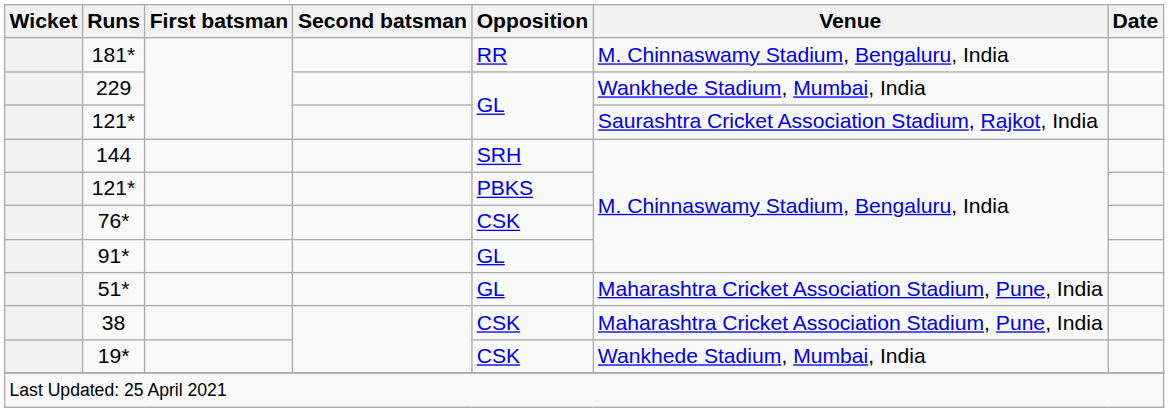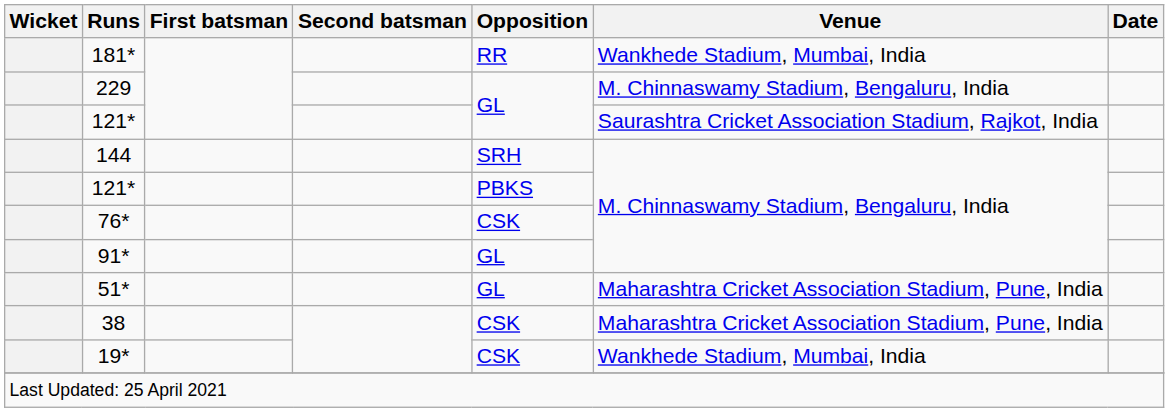 <table class="wikitable">
 <tr>
 <th>Wicket</th>
 <th>Runs</th>
 <th>First batsman</th>
 <th>Second batsman</th>
 <th>Opposition</th>
 <th>Venue</th>
 <th>Date</th>
 </tr>
 <tr>
 <th scope=row style=text-align:center;></th>
 <td scope=row style=text-align:center;>181*</td>
 <td rowspan=3></td>
 <td></td>
 <td><a href='#'>RR</a></td>
-<td><a href='#'>M. Chinnaswamy Stadium</a>, <a href='#'>Bengaluru</a>, India</td>
+<td><a href='#'>Wankhede Stadium</a>, <a href='#'>Mumbai</a>, India</td>
 <td></td>
 </tr>
 <tr>
 <th scope=row style=text-align:center;></th>
 <td scope=row style=text-align:center;>229</td>
 <td></td>
 <td rowspan=2><a href='#'>GL</a></td>
-<td><a href='#'>Wankhede Stadium</a>, <a href='#'>Mumbai</a>, India</td>
+<td><a href='#'>M. Chinnaswamy Stadium</a>, <a href='#'>Bengaluru</a>, India</td>
 <td></td>
 </tr>
 <tr>
 <th scope=row style=text-align:center;></th>
 <td scope=row style=text-align:center;>121*</td>
 <td></td>
 <td><a href='#'>Saurashtra Cricket Association Stadium</a>, <a href='#'>Rajkot</a>, India</td>
 <td></td>
 </tr>
 <tr>
 <th scope=row style=text-align:center;></th>
 <td scope=row style=text-align:center;>144</td>
 <td></td>
 <td></td>
 <td><a href='#'>SRH</a></td>
 <td rowspan=4><a href='#'>M. Chinnaswamy Stadium</a>, <a href='#'>Bengaluru</a>, India</td>
 <td></td>
 </tr>
 <tr>
 <th scope=row style=text-align:center;></th>
 <td scope=row style=text-align:center;>121*</td>
 <td></td>
 <td></td>
 <td><a href='#'>PBKS</a></td>
 <td></td>
 </tr>
 <tr>
 <th scope=row style=text-align:center;></th>
 <td scope=row style=text-align:center;>76*</td>
 <td></td>
 <td></td>
 <td><a href='#'>CSK</a></td>
 <td></td>
 </tr>
 <tr>
 <th scope=row style=text-align:center;></th>
 <td scope=row style=text-align:center;>91*</td>
 <td></td>
 <td></td>
 <td><a href='#'>GL</a></td>
 <td></td>
 </tr>
 <tr>
 <th scope=row style=text-align:center;></th>
 <td scope=row style=text-align:center;>51*</td>
 <td></td>
 <td></td>
 <td><a href='#'>GL</a></td>
 <td><a href='#'>Maharashtra Cricket Association Stadium</a>, <a href='#'>Pune</a>, India</td>
 <td></td>
 </tr>
 <tr>
 <th scope=row style=text-align:center;></th>
 <td scope=row style=text-align:center;>38</td>
 <td></td>
 <td rowspan=2></td>
 <td><a href='#'>CSK</a></td>
 <td><a href='#'>Maharashtra Cricket Association Stadium</a>, <a href='#'>Pune</a>, India</td>
 <td></td>
 </tr>
 <tr>
 <th scope=row style=text-align:center;></th>
 <td scope=row style=text-align:center;>19*</td>
 <td></td>
 <td><a href='#'>CSK</a></td>
 <td><a href='#'>Wankhede Stadium</a>, <a href='#'>Mumbai</a>, India</td>
 <td></td>
 </tr>
 <tr>
 </tr>
 <tr class=sortbottom>
 <td colspan=7><small>Last Updated: 25 April 2021</small></td>
 </tr>
 </table>
